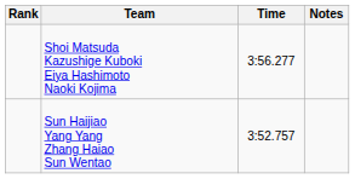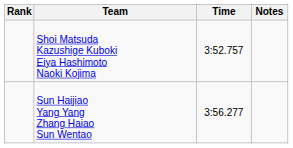 <table class=wikitable style="text-align:center">
 <tr>
 <th width=40>Rank</th>
 <th width=250>Team</th>
 <th width=80>Time</th>
 <th width=50>Notes</th>
 </tr>
 <tr>
 <td></td>
 <td align=left><br><a href='#'>Shoi Matsuda</a><br><a href='#'>Kazushige Kuboki</a><br><a href='#'>Eiya Hashimoto</a><br><a href='#'>Naoki Kojima</a></td>
-<td>3:56.277</td>
+<td>3:52.757</td>
 <td></td>
 </tr>
 <tr>
 <td></td>
 <td align=left><br><a href='#'>Sun Haijiao</a><br><a href='#'>Yang Yang</a><br><a href='#'>Zhang Haiao</a><br><a href='#'>Sun Wentao</a></td>
-<td>3:52.757</td>
+<td>3:56.277</td>
 <td></td>
 </tr>
 </table>
